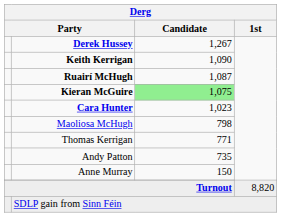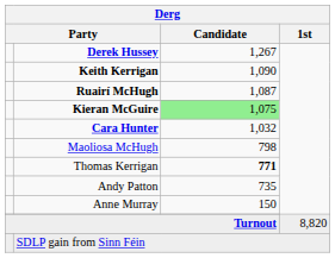 <table class="wikitable">
 <tr>
 <th colspan="4" align="center"><a href='#'>Derg</a></th>
 </tr>
 <tr>
 <th colspan="2" align="center" width=200>Party</th>
 <th width=150>Candidate</th>
 <th width=60>1st </th>
 </tr>
 <tr>
 <td></td>
 <td align="right"><strong><a href='#'>Derek Hussey</a></strong></td>
 <td align="right">1,267</td>
 </tr>
 <tr>
 <td></td>
 <td align="right"><strong>Keith Kerrigan</strong></td>
 <td align="right">1,090</td>
 </tr>
 <tr>
 <td></td>
 <td align="right"><strong>Ruairí McHugh</strong></td>
 <td align="right">1,087</td>
 </tr>
 <tr>
 <td></td>
 <td align="right"><strong>Kieran McGuire</strong></td>
 <td align="right" style="background: lightgreen;">1,075</td>
 </tr>
 <tr>
 <td></td>
 <td align="right"><strong><a href='#'>Cara Hunter</a></strong></td>
-<td align="right">1,023</td>
+<td align="right">1,032</td>
 </tr>
 <tr>
 <td></td>
 <td align="right"><a href='#'>Maoliosa McHugh</a></td>
 <td align="right">798</td>
 </tr>
 <tr>
 <td></td>
 <td align="right">Thomas Kerrigan</td>
-<td align="right">771</td>
+<td align="right"><strong>771</strong></td>
 </tr>
 <tr>
 <td></td>
 <td align="right">Andy Patton</td>
 <td align="right">735</td>
 </tr>
 <tr>
 <td></td>
 <td align="right">Anne Murray</td>
 <td align="right">150</td>
 </tr>
 <tr>
 </tr>
 <tr bgcolor="EEEEEE">
 <td colspan=3 align="right"><strong><a href='#'>Turnout</a></strong></td>
 <td align="right">8,820</td>
 </tr>
 <tr bgcolor="EEEEEE">
 <td bgcolor=></td>
 <td colspan=4 bgcolor="EEEEEE"><a href='#'>SDLP</a> gain from <a href='#'>Sinn Féin</a></td>
 </tr>
 </table>
